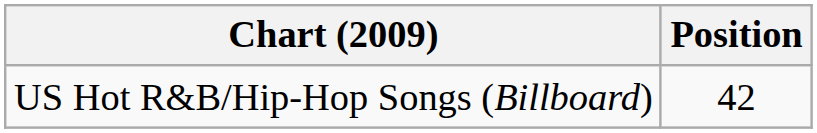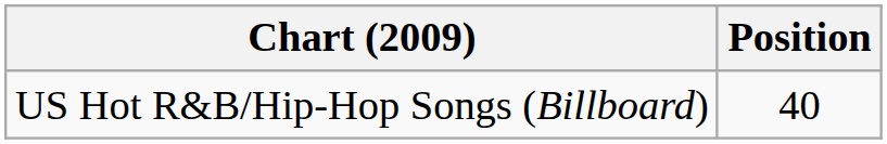 <table class="wikitable">
 <tr>
 <th>Chart (2009)</th>
 <th>Position</th>
 </tr>
 <tr>
 <td>US Hot R&B/Hip-Hop Songs (<em>Billboard</em>)</td>
-<td style="text-align:center;">42</td>
+<td style="text-align:center;">40</td>
 </tr>
 </table>
